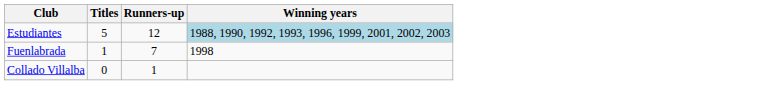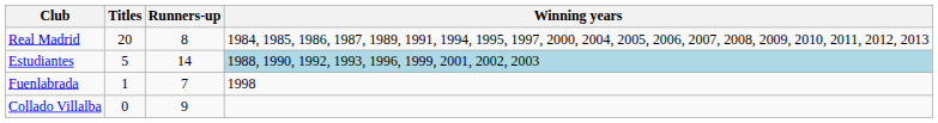 <table class="wikitable">
 <tr>
 <th>Club</th>
 <th>Titles</th>
 <th>Runners-up</th>
 <th>Winning years</th>
 </tr>
 <tr>
+<td><a href='#'>Real Madrid</a></td>
+<td align="center">20</td>
+<td align="center">8</td>
+<td>1984, 1985, 1986, 1987, 1989, 1991, 1994, 1995, 1997, 2000, 2004, 2005, 2006, 2007, 2008, 2009, 2010, 2011, 2012, 2013 </td>
+</tr>
+<tr>
 <td><a href='#'>Estudiantes</a></td>
 <td align="center">5</td>
-<td align="center">12</td>
+<td align="center">14</td>
 <td style="background: lightblue;">1988, 1990, 1992, 1993, 1996, 1999, 2001, 2002, 2003</td>
 </tr>
 <tr>
 <td><a href='#'>Fuenlabrada</a></td>
 <td align="center">1</td>
 <td align="center">7</td>
 <td>1998</td>
 </tr>
 <tr>
 <td><a href='#'>Collado Villalba</a></td>
 <td align="center">0</td>
-<td align="center">1</td>
+<td align="center">9</td>
 <td></td>
 </tr>
 </table>
